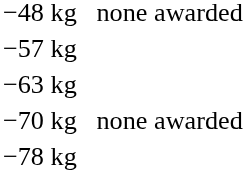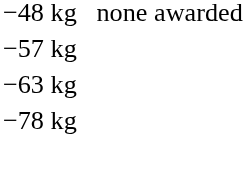 <table>
 <tr>
 <td>−48 kg</td>
 <td></td>
 <td></td>
 <td>none awarded</td>
 </tr>
 <tr>
 <td>−57 kg</td>
 <td></td>
 <td></td>
 <td></td>
 </tr>
 <tr>
 <td>−63 kg</td>
 <td></td>
 <td></td>
 <td><br></td>
 </tr>
 <tr>
-<td>−70 kg</td>
-<td></td>
-<td></td>
-<td>none awarded</td>
-</tr>
-<tr>
 <td>−78 kg</td>
 <td></td>
 <td></td>
 <td></td>
 </tr>
 </table>
